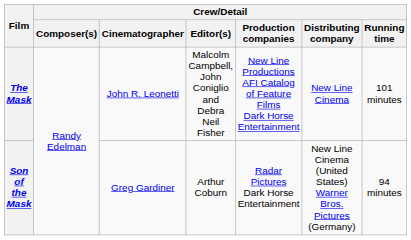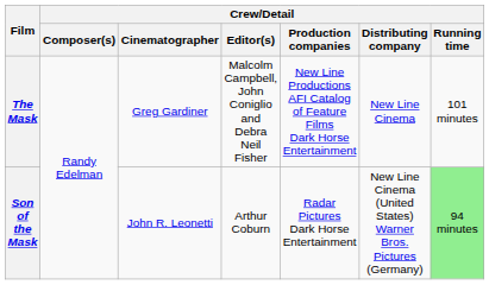 <table class="wikitable sortable" style="text-align:center; width:99%;">
 <tr>
 <th rowspan="2">Film</th>
 <th colspan="7">Crew/Detail</th>
 </tr>
 <tr>
 <th>Composer(s)</th>
 <th>Cinematographer</th>
 <th>Editor(s)</th>
 <th>Production <br>companies</th>
 <th>Distributing <br>company</th>
 <th>Running time</th>
 </tr>
 <tr>
 <th><em><a href='#'>The Mask</a></em></th>
 <td rowspan="2"><a href='#'>Randy Edelman</a></td>
-<td><a href='#'>John R. Leonetti</a></td>
+<td><a href='#'>Greg Gardiner</a></td>
 <td>Malcolm Campbell, John Coniglio and Debra Neil Fisher</td>
 <td><a href='#'>New Line Productions</a> <br><a href='#'>AFI Catalog of Feature Films</a> <br><a href='#'>Dark Horse Entertainment</a></td>
 <td><a href='#'>New Line Cinema</a></td>
 <td>101 minutes</td>
 </tr>
 <tr>
 <th><em><a href='#'>Son of the Mask</a></em></th>
-<td><a href='#'>Greg Gardiner</a></td>
+<td><a href='#'>John R. Leonetti</a></td>
 <td>Arthur Coburn</td>
 <td><a href='#'>Radar Pictures</a> <br>Dark Horse Entertainment</td>
 <td>New Line Cinema (United States)<br><a href='#'>Warner Bros. Pictures</a> (Germany)</td>
-<td>94 minutes</td>
+<td style="background: lightgreen;">94 minutes</td>
 </tr>
 </table>
